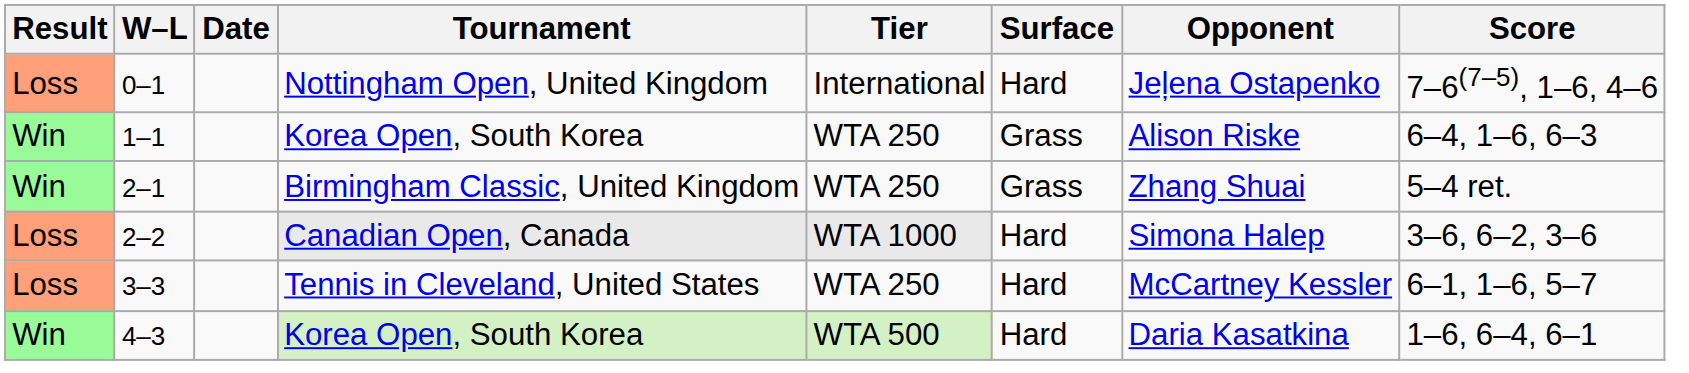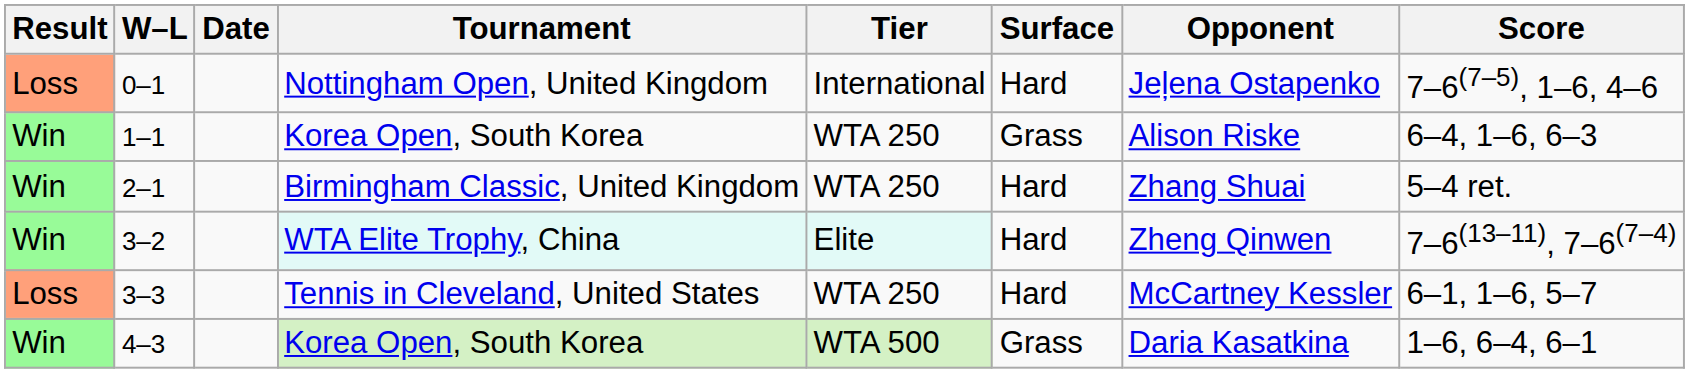 <table class="sortable wikitable">
 <tr>
 <th>Result</th>
 <th class="unsortable">W–L</th>
 <th>Date</th>
 <th>Tournament</th>
 <th>Tier</th>
 <th>Surface</th>
 <th>Opponent</th>
 <th class="unsortable">Score</th>
 </tr>
 <tr>
 <td style="background:#ffa07a;">Loss</td>
 <td><small>0–1</small></td>
 <td><a href='#'></a></td>
 <td><a href='#'>Nottingham Open</a>, United Kingdom</td>
 <td>International</td>
 <td>Hard</td>
 <td> <a href='#'>Jeļena Ostapenko</a></td>
 <td>7–6<sup>(7–5)</sup>, 1–6, 4–6</td>
 </tr>
 <tr>
 <td style="background:#98fb98;">Win</td>
 <td><small>1–1</small></td>
 <td><a href='#'></a></td>
 <td><a href='#'>Korea Open</a>, South Korea</td>
 <td>WTA 250</td>
 <td>Grass</td>
 <td> <a href='#'>Alison Riske</a></td>
 <td>6–4, 1–6, 6–3</td>
 </tr>
 <tr>
 <td style="background:#98fb98;">Win</td>
 <td><small>2–1</small></td>
 <td><a href='#'></a></td>
 <td><a href='#'>Birmingham Classic</a>, United Kingdom</td>
 <td>WTA 250</td>
-<td>Grass</td>
+<td>Hard</td>
 <td> <a href='#'>Zhang Shuai</a></td>
 <td>5–4 ret.</td>
 </tr>
 <tr>
-<td style="background:#ffa07a;">Loss</td>
-<td><small>2–2</small></td>
+<td style="background:#98fb98;">Win</td>
+<td><small>3–2</small></td>
 <td><a href='#'></a></td>
-<td bgcolor=e9e9e9><a href='#'>Canadian Open</a>, Canada</td>
-<td bgcolor=e9e9e9>WTA 1000</td>
+<td bgcolor=#e2faf7><a href='#'>WTA Elite Trophy</a>, China</td>
+<td bgcolor=#e2faf7>Elite</td>
 <td>Hard</td>
-<td> <a href='#'>Simona Halep</a></td>
-<td>3–6, 6–2, 3–6</td>
+<td> <a href='#'>Zheng Qinwen</a></td>
+<td>7–6<sup>(13–11)</sup>, 7–6<sup>(7–4)</sup></td>
 </tr>
 <tr>
 <td style="background:#ffa07a;">Loss</td>
 <td><small>3–3</small></td>
 <td><a href='#'></a></td>
 <td><a href='#'>Tennis in Cleveland</a>, United States</td>
 <td>WTA 250</td>
 <td>Hard</td>
 <td> <a href='#'>McCartney Kessler</a></td>
 <td>6–1, 1–6, 5–7</td>
 </tr>
 <tr>
 <td style="background:#98fb98;">Win</td>
 <td><small>4–3</small></td>
 <td><a href='#'></a></td>
 <td style=background:#d4f1c5><a href='#'>Korea Open</a>, South Korea</td>
 <td style=background:#d4f1c5>WTA 500</td>
-<td>Hard</td>
+<td>Grass</td>
 <td> <a href='#'>Daria Kasatkina</a></td>
 <td>1–6, 6–4, 6–1</td>
 </tr>
 </table>
